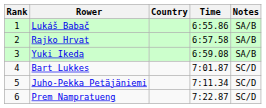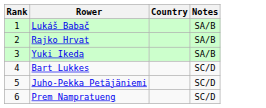 <table class="wikitable" style="text-align:center">
 <tr>
 <th>Rank</th>
 <th>Rower</th>
 <th>Country</th>
-<th>Time</th>
 <th>Notes</th>
 </tr>
 <tr bgcolor=ccffcc>
 <td>1</td>
 <td align="left"><a href='#'>Lukáš Babač</a></td>
 <td align="left"></td>
-<td>6:55.86</td>
 <td>SA/B</td>
 </tr>
 <tr bgcolor=ccffcc>
 <td>2</td>
 <td align="left"><a href='#'>Rajko Hrvat</a></td>
 <td align="left"></td>
-<td>6:57.58</td>
 <td>SA/B</td>
 </tr>
 <tr bgcolor=ccffcc>
 <td>3</td>
 <td align="left"><a href='#'>Yuki Ikeda</a></td>
 <td align="left"></td>
-<td>6:59.08</td>
 <td>SA/B</td>
 </tr>
 <tr>
 <td>4</td>
 <td align="left"><a href='#'>Bart Lukkes</a></td>
 <td align="left"></td>
-<td>7:01.87</td>
 <td>SC/D</td>
 </tr>
 <tr>
 <td>5</td>
 <td align="left"><a href='#'>Juho-Pekka Petäjäniemi</a></td>
 <td align="left"></td>
-<td>7:11.34</td>
 <td>SC/D</td>
 </tr>
 <tr>
 <td>6</td>
 <td align="left"><a href='#'>Prem Nampratueng</a></td>
 <td align="left"></td>
-<td>7:22.87</td>
 <td>SC/D</td>
 </tr>
 </table>
